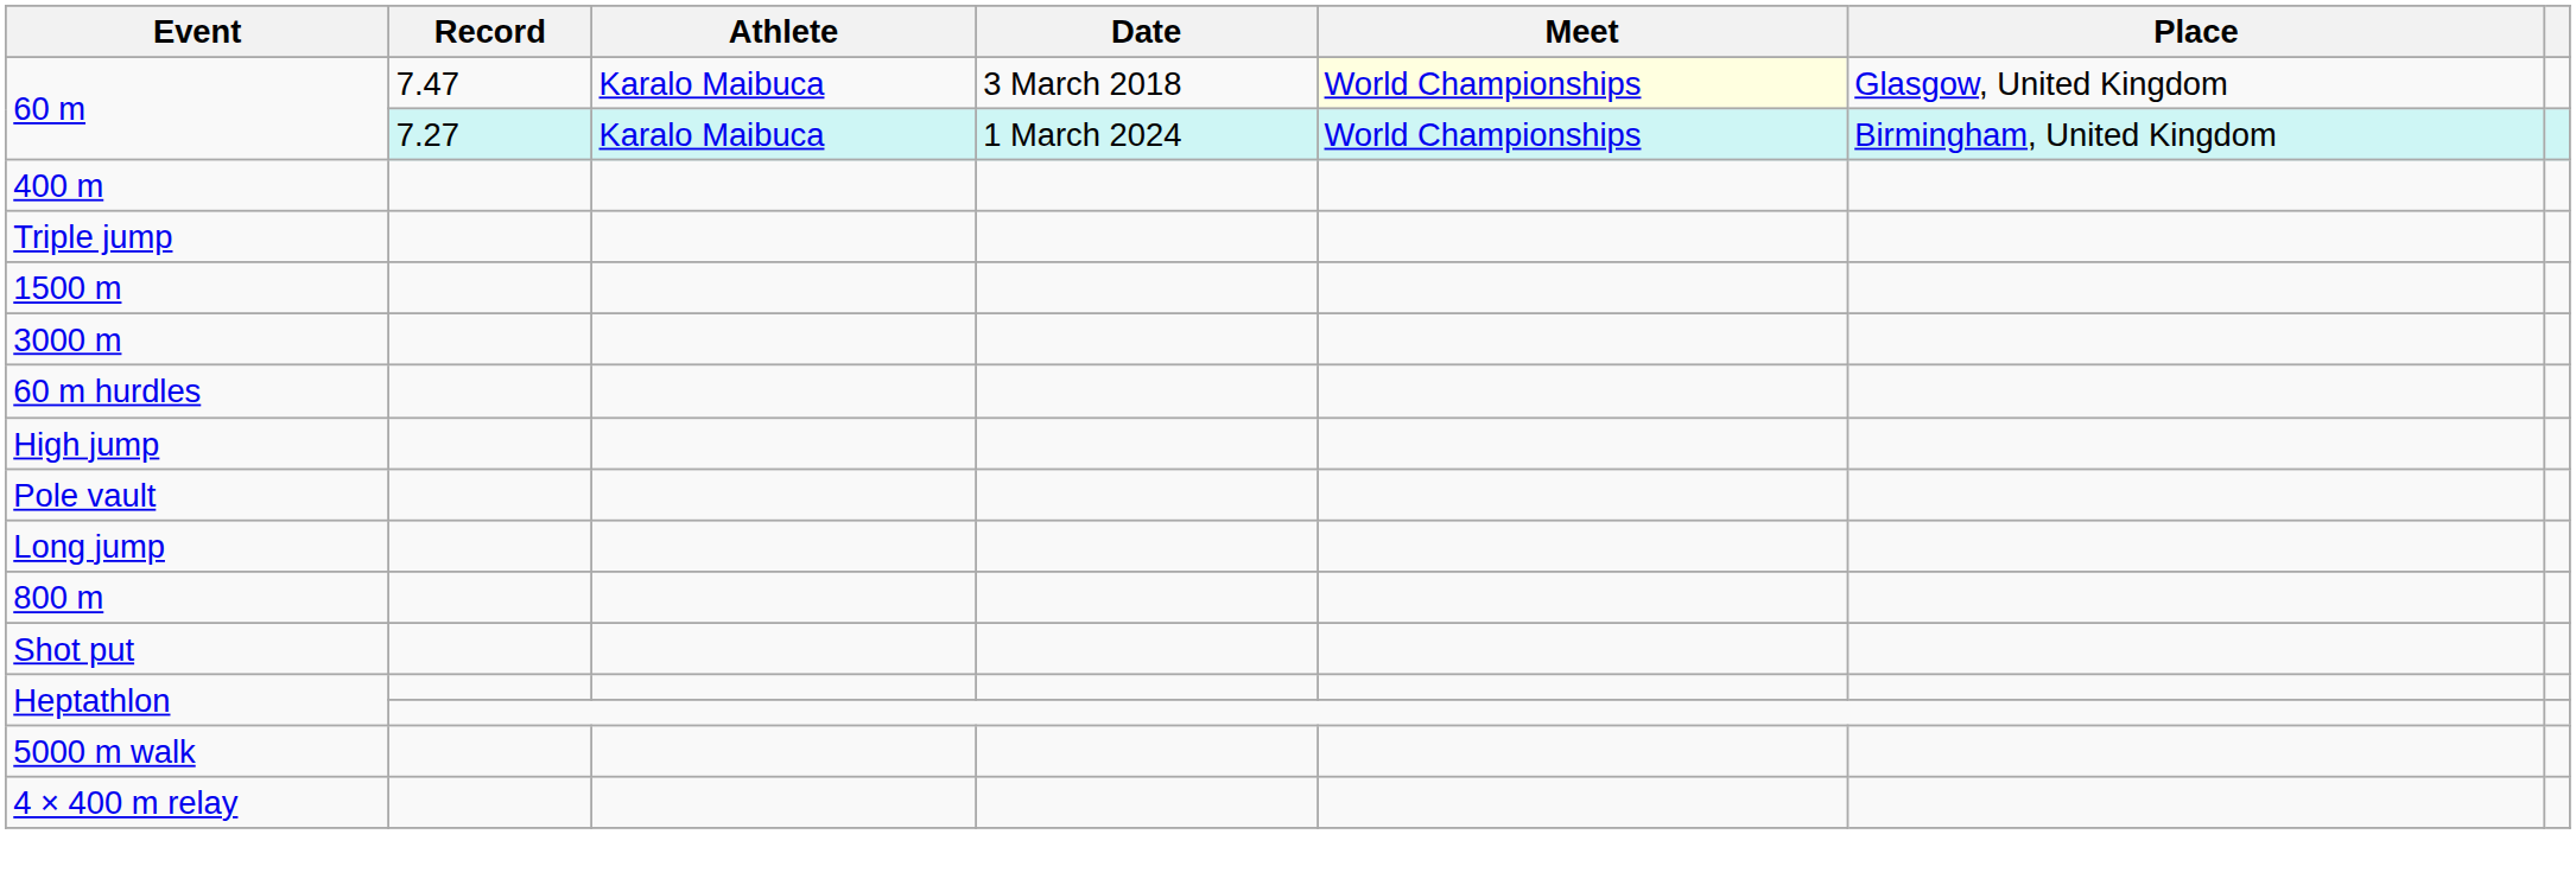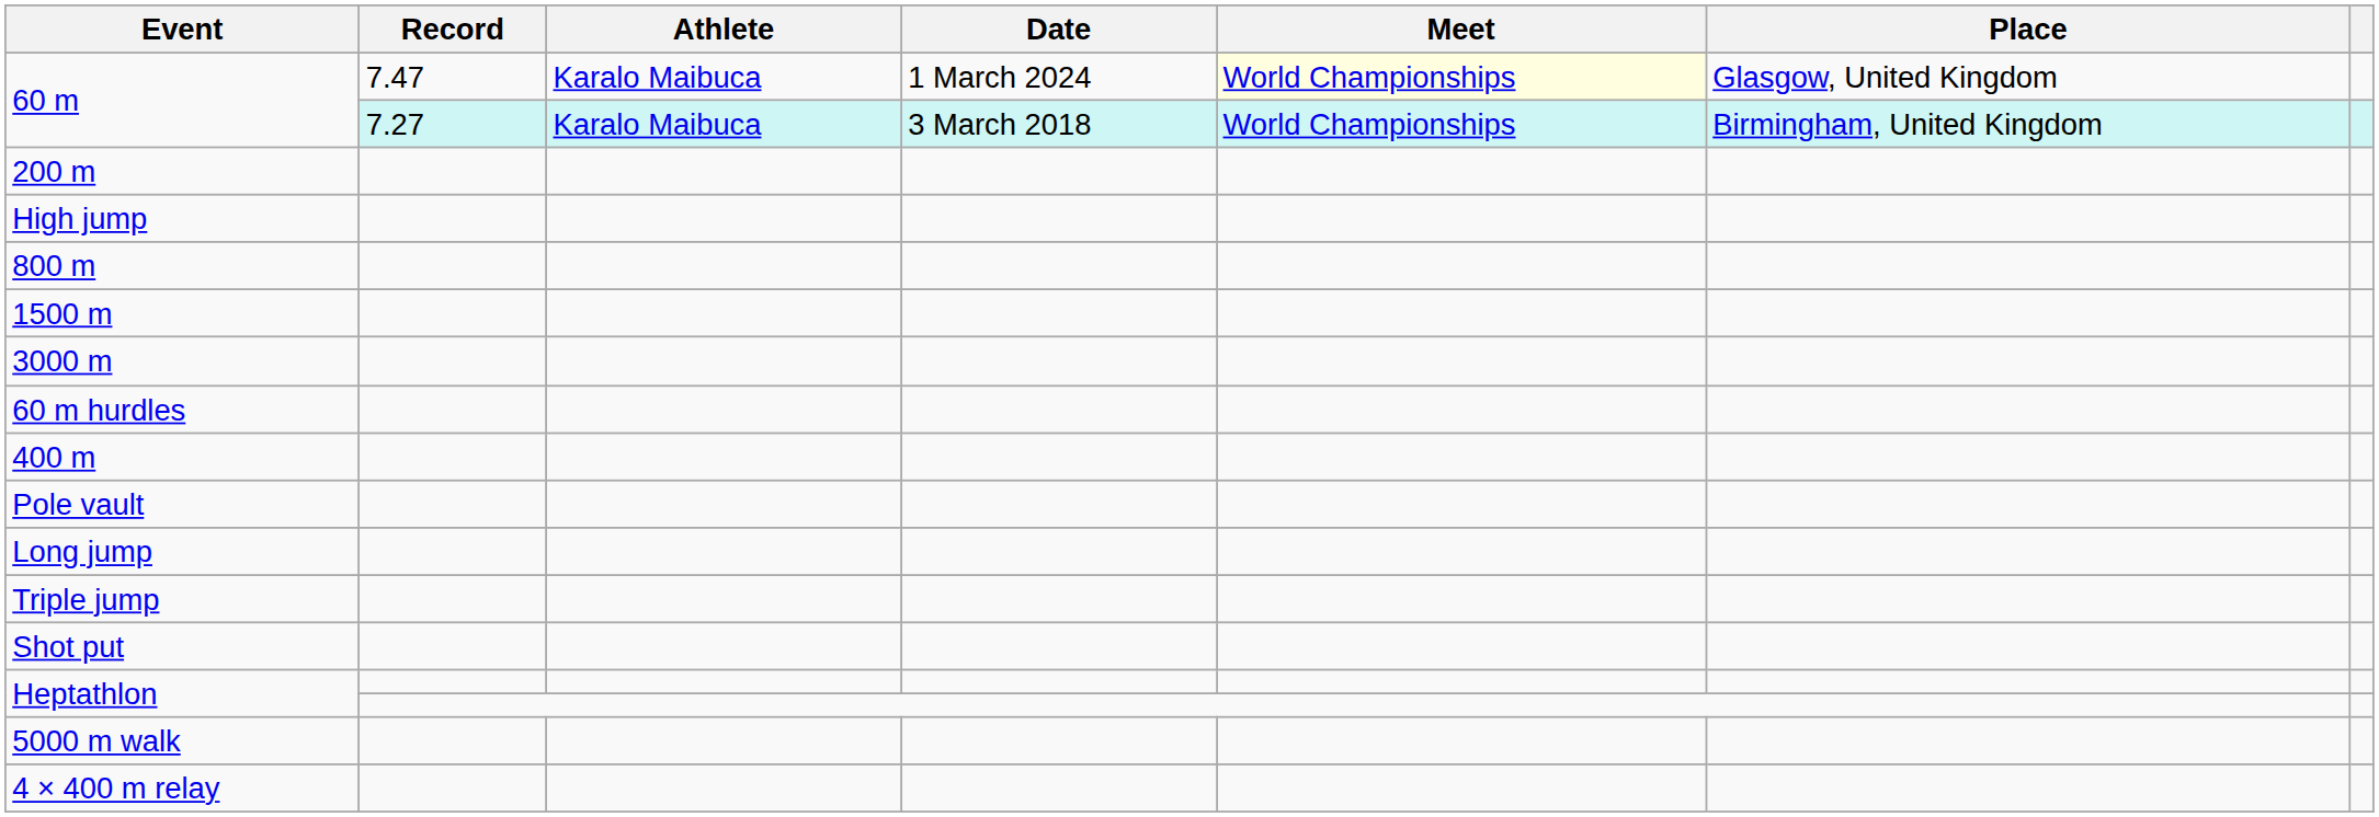 <table class="wikitable" style="font-size:95%; width: 95%;">
 <tr>
 <th>Event</th>
 <th>Record</th>
 <th>Athlete</th>
 <th>Date</th>
 <th>Meet</th>
 <th>Place</th>
 <th></th>
 </tr>
 <tr>
 <td rowspan=2><a href='#'>60 m</a></td>
 <td>7.47</td>
 <td><a href='#'>Karalo Maibuca</a></td>
-<td>3 March 2018</td>
+<td>1 March 2024</td>
 <td style="background: lightyellow;"><a href='#'>World Championships</a></td>
 <td><a href='#'>Glasgow</a>, United Kingdom</td>
 <td></td>
 </tr>
 <tr bgcolor=#CEF6F5>
 <td>7.27</td>
 <td><a href='#'>Karalo Maibuca</a></td>
-<td>1 March 2024</td>
+<td>3 March 2018</td>
 <td><a href='#'>World Championships</a></td>
 <td><a href='#'>Birmingham</a>, United Kingdom</td>
 <td></td>
 </tr>
 <tr>
-<td><a href='#'>400 m</a></td>
+<td><a href='#'>200 m</a></td>
 <td></td>
 <td></td>
 <td></td>
 <td></td>
 <td></td>
 <td></td>
 </tr>
 <tr>
-<td><a href='#'>Triple jump</a></td>
+<td><a href='#'>High jump</a></td>
+<td></td>
+<td></td>
+<td></td>
+<td></td>
+<td></td>
+<td></td>
+</tr>
+<tr>
+<td><a href='#'>800 m</a></td>
 <td></td>
 <td></td>
 <td></td>
 <td></td>
 <td></td>
 <td></td>
 </tr>
 <tr>
 <td><a href='#'>1500 m</a></td>
 <td></td>
 <td></td>
 <td></td>
 <td></td>
 <td></td>
 <td></td>
 </tr>
 <tr>
 <td><a href='#'>3000 m</a></td>
 <td></td>
 <td></td>
 <td></td>
 <td></td>
 <td></td>
 <td></td>
 </tr>
 <tr>
 <td><a href='#'>60 m hurdles</a></td>
 <td></td>
 <td></td>
 <td></td>
 <td></td>
 <td></td>
 <td></td>
 </tr>
 <tr>
-<td><a href='#'>High jump</a></td>
+<td><a href='#'>400 m</a></td>
 <td></td>
 <td></td>
 <td></td>
 <td></td>
 <td></td>
 <td></td>
 </tr>
 <tr>
 <td><a href='#'>Pole vault</a></td>
 <td></td>
 <td></td>
 <td></td>
 <td></td>
 <td></td>
 <td></td>
 </tr>
 <tr>
 <td><a href='#'>Long jump</a></td>
 <td></td>
 <td></td>
 <td></td>
 <td></td>
 <td></td>
 <td></td>
 </tr>
 <tr>
-<td><a href='#'>800 m</a></td>
+<td><a href='#'>Triple jump</a></td>
 <td></td>
 <td></td>
 <td></td>
 <td></td>
 <td></td>
 <td></td>
 </tr>
 <tr>
 <td><a href='#'>Shot put</a></td>
 <td></td>
 <td></td>
 <td></td>
 <td></td>
 <td></td>
 <td></td>
 </tr>
 <tr>
 <td rowspan=2><a href='#'>Heptathlon</a></td>
 <td></td>
 <td></td>
 <td></td>
 <td></td>
 <td></td>
 <td></td>
 </tr>
 <tr>
 <td colspan=5></td>
 </tr>
 <tr>
 <td><a href='#'>5000 m walk</a></td>
 <td></td>
 <td></td>
 <td></td>
 <td></td>
 <td></td>
 <td></td>
 </tr>
 <tr>
 <td><a href='#'>4 × 400 m relay</a></td>
 <td></td>
 <td></td>
 <td></td>
 <td></td>
 <td></td>
 <td></td>
 </tr>
 </table>
